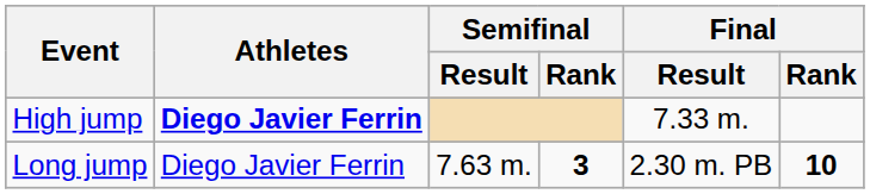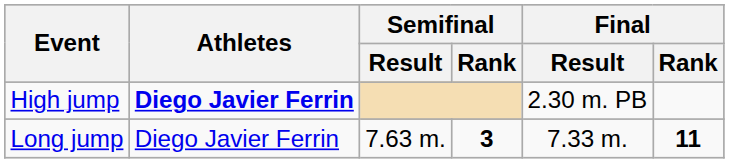 <table class="wikitable" border="1" style="font-size:90%">
 <tr>
 <th rowspan=2>Event</th>
 <th rowspan=2>Athletes</th>
 <th colspan=2>Semifinal</th>
 <th colspan=2>Final</th>
 </tr>
 <tr>
 <th>Result</th>
 <th>Rank</th>
 <th>Result</th>
 <th>Rank</th>
 </tr>
 <tr>
 <td><a href='#'>High jump</a></td>
 <td><strong><a href='#'>Diego Javier Ferrin</a></strong></td>
 <td align=center colspan=2 bgcolor=wheat></td>
-<td align=center>7.33 m.</td>
+<td align=center>2.30 m. PB</td>
 <td align=center></td>
 </tr>
 <tr>
 <td><a href='#'>Long jump</a></td>
 <td><a href='#'>Diego Javier Ferrin</a></td>
 <td align=center>7.63 m.</td>
 <td align=center><strong>3</strong></td>
-<td align=center>2.30 m. PB</td>
-<td align=center><strong>10</strong></td>
+<td align=center>7.33 m.</td>
+<td align=center><strong>11</strong></td>
 </tr>
 </table>
